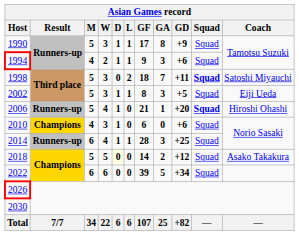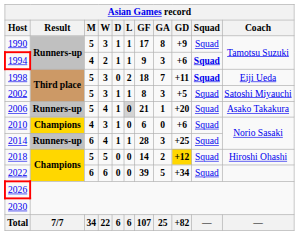 <table class="wikitable mw-collapsible" style="text-align: center;font-size:95%;">
 <tr>
 <th colspan=11><a href='#'>Asian Games</a> record</th>
 </tr>
 <tr>
 <th>Host</th>
 <th>Result</th>
 <th>M</th>
 <th>W</th>
 <th>D</th>
 <th>L</th>
 <th>GF</th>
 <th>GA</th>
 <th>GD</th>
 <th>Squad</th>
 <th>Coach</th>
 </tr>
 <tr>
 <td> <a href='#'>1990</a></td>
 <td rowspan=2 style="background:silver;"><strong>Runners-up</strong></td>
 <td><strong>5</strong></td>
 <td><strong>3</strong></td>
 <td><strong>1</strong></td>
 <td><strong>1</strong></td>
 <td><strong>17</strong></td>
 <td><strong>8</strong></td>
 <td><strong>+9</strong></td>
 <td><a href='#'>Squad</a></td>
 <td rowspan=2><a href='#'>Tamotsu Suzuki</a></td>
 </tr>
 <tr>
 <td style="border: 3px solid red"> <a href='#'>1994</a></td>
 <td><strong>4</strong></td>
 <td><strong>2</strong></td>
 <td><strong>1</strong></td>
 <td><strong>1</strong></td>
 <td><strong>9</strong></td>
 <td><strong>3</strong></td>
 <td><strong>+6</strong></td>
-<td><a href='#'>Squad</a></td>
+<td><strong><a href='#'>Squad</a></strong></td>
 </tr>
 <tr>
 <td> <a href='#'>1998</a></td>
 <td rowspan=2 style="background:#cc9966;"><strong>Third place</strong></td>
 <td><strong>5</strong></td>
 <td><strong>3</strong></td>
 <td><strong>0</strong></td>
 <td><strong>2</strong></td>
 <td><strong>18</strong></td>
 <td><strong>7</strong></td>
 <td><strong>+11</strong></td>
 <td><strong><a href='#'>Squad</a></strong></td>
-<td><a href='#'>Satoshi Miyauchi</a></td>
+<td><a href='#'>Eiji Ueda</a></td>
 </tr>
 <tr>
 <td> <a href='#'>2002</a></td>
 <td><strong>5</strong></td>
 <td><strong>3</strong></td>
 <td><strong>1</strong></td>
 <td><strong>1</strong></td>
 <td><strong>8</strong></td>
 <td><strong>3</strong></td>
 <td><strong>+5</strong></td>
 <td><a href='#'>Squad</a></td>
-<td><a href='#'>Eiji Ueda</a></td>
+<td><a href='#'>Satoshi Miyauchi</a></td>
 </tr>
 <tr>
 <td> <a href='#'>2006</a></td>
 <td style="background:silver;"><strong>Runners-up</strong></td>
 <td><strong>5</strong></td>
 <td><strong>4</strong></td>
 <td><strong>1</strong></td>
-<td><strong>0</strong></td>
+<td style="background: lightgrey;"><strong>0</strong></td>
 <td><strong>21</strong></td>
 <td><strong>1</strong></td>
 <td><strong>+20</strong></td>
-<td><strong><a href='#'>Squad</a></strong></td>
-<td><a href='#'>Hiroshi Ohashi</a></td>
+<td><a href='#'>Squad</a></td>
+<td><a href='#'>Asako Takakura</a></td>
 </tr>
 <tr>
 <td> <a href='#'>2010</a></td>
 <td style="background:gold;"><strong>Champions</strong></td>
 <td><strong>4</strong></td>
 <td><strong>3</strong></td>
 <td><strong>1</strong></td>
 <td><strong>0</strong></td>
 <td><strong>6</strong></td>
 <td><strong>0</strong></td>
 <td><strong>+6</strong></td>
 <td><a href='#'>Squad</a></td>
 <td rowspan=2><a href='#'>Norio Sasaki</a></td>
 </tr>
 <tr>
 <td> <a href='#'>2014</a></td>
 <td style="background:silver;"><strong>Runners-up</strong></td>
 <td><strong>6</strong></td>
 <td><strong>4</strong></td>
 <td><strong>1</strong></td>
 <td><strong>1</strong></td>
 <td><strong>28</strong></td>
 <td><strong>3</strong></td>
 <td><strong>+25</strong></td>
 <td><a href='#'>Squad</a></td>
 </tr>
 <tr>
 <td> <a href='#'>2018</a></td>
 <td rowspan=2 style="background:gold;"><strong>Champions</strong></td>
 <td><strong>5</strong></td>
 <td><strong>5</strong></td>
-<td style="background: lightyellow;"><strong>0</strong></td>
+<td><strong>0</strong></td>
 <td><strong>0</strong></td>
 <td><strong>14</strong></td>
 <td><strong>2</strong></td>
-<td><strong>+12</strong></td>
+<td style="background: gold;"><strong>+12</strong></td>
 <td><a href='#'>Squad</a></td>
-<td><a href='#'>Asako Takakura</a></td>
+<td><a href='#'>Hiroshi Ohashi</a></td>
 </tr>
 <tr>
 <td> <a href='#'>2022</a></td>
 <td><strong>6</strong></td>
 <td><strong>6</strong></td>
 <td><strong>0</strong></td>
 <td><strong>0</strong></td>
 <td><strong>39</strong></td>
 <td><strong>5</strong></td>
 <td><strong>+34</strong></td>
 <td><a href='#'>Squad</a></td>
 <td></td>
 </tr>
 <tr>
 <td style="border: 3px solid red"> <a href='#'>2026</a></td>
 </tr>
 <tr>
 <td> <a href='#'>2030</a></td>
 </tr>
 <tr>
 <th>Total</th>
 <th>7/7</th>
 <th>34</th>
 <th>22</th>
 <th>6</th>
 <th>6</th>
 <th>107</th>
 <th>25</th>
 <th>+82</th>
 <th>—</th>
 <th>—</th>
 </tr>
 </table>
